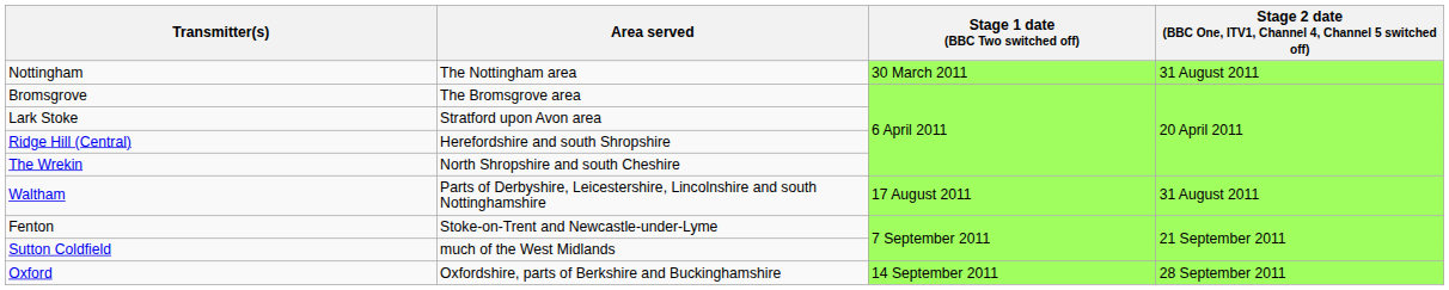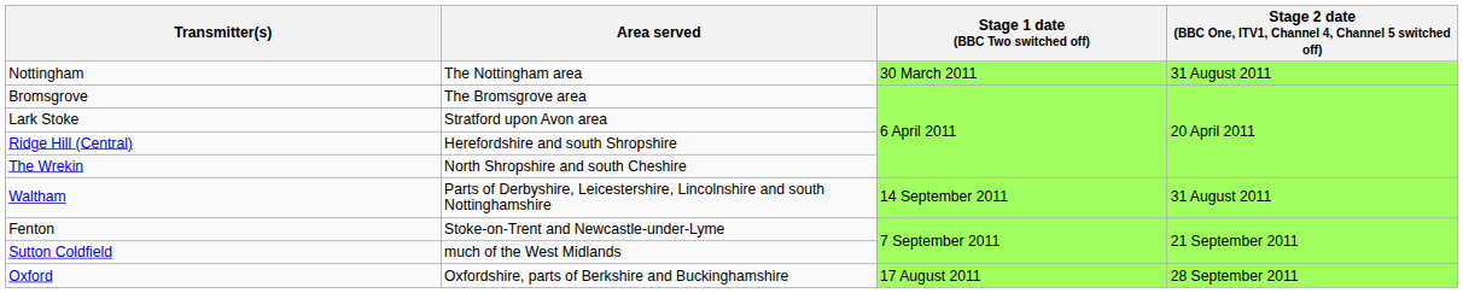 <table class="wikitable" width=100%>
 <tr>
 <th width="30%">Transmitter(s)</th>
 <th width="30%">Area served</th>
 <th width="20%">Stage 1 date<br> <small>(BBC Two switched off)</small></th>
 <th width="20%">Stage 2 date<br> <small>(BBC One, ITV1, Channel 4, Channel 5 switched off)</small></th>
 </tr>
 <tr>
 <td>Nottingham</td>
 <td>The Nottingham area</td>
 <td bgcolor=#A0FF5F>30 March 2011</td>
 <td bgcolor=#A0FF5F>31 August 2011</td>
 </tr>
 <tr>
 <td>Bromsgrove</td>
 <td>The Bromsgrove area</td>
 <td rowspan=4 bgcolor=#A0FF5F>6 April 2011</td>
 <td rowspan=4 bgcolor=#A0FF5F>20 April 2011</td>
 </tr>
 <tr>
 <td>Lark Stoke</td>
 <td>Stratford upon Avon area</td>
 </tr>
 <tr>
 <td><a href='#'>Ridge Hill (Central)</a></td>
 <td>Herefordshire and south Shropshire</td>
 </tr>
 <tr>
 <td><a href='#'>The Wrekin</a></td>
 <td>North Shropshire and south Cheshire</td>
 </tr>
 <tr>
 <td><a href='#'>Waltham</a></td>
 <td>Parts of Derbyshire, Leicestershire, Lincolnshire and south Nottinghamshire</td>
-<td bgcolor=#A0FF5F>17 August 2011</td>
+<td bgcolor=#A0FF5F>14 September 2011</td>
 <td bgcolor=#A0FF5F>31 August 2011</td>
 </tr>
 <tr>
 <td>Fenton</td>
 <td>Stoke-on-Trent and Newcastle-under-Lyme</td>
 <td rowspan=2 bgcolor=#A0FF5F>7 September 2011</td>
 <td rowspan=2 bgcolor=#A0FF5F>21 September 2011</td>
 </tr>
 <tr>
 <td><a href='#'>Sutton Coldfield</a></td>
 <td>much of the West Midlands</td>
 </tr>
 <tr>
 <td><a href='#'>Oxford</a></td>
 <td>Oxfordshire, parts of Berkshire and Buckinghamshire</td>
-<td bgcolor=#A0FF5F>14 September 2011</td>
+<td bgcolor=#A0FF5F>17 August 2011</td>
 <td bgcolor=#A0FF5F>28 September 2011</td>
 </tr>
 </table>
